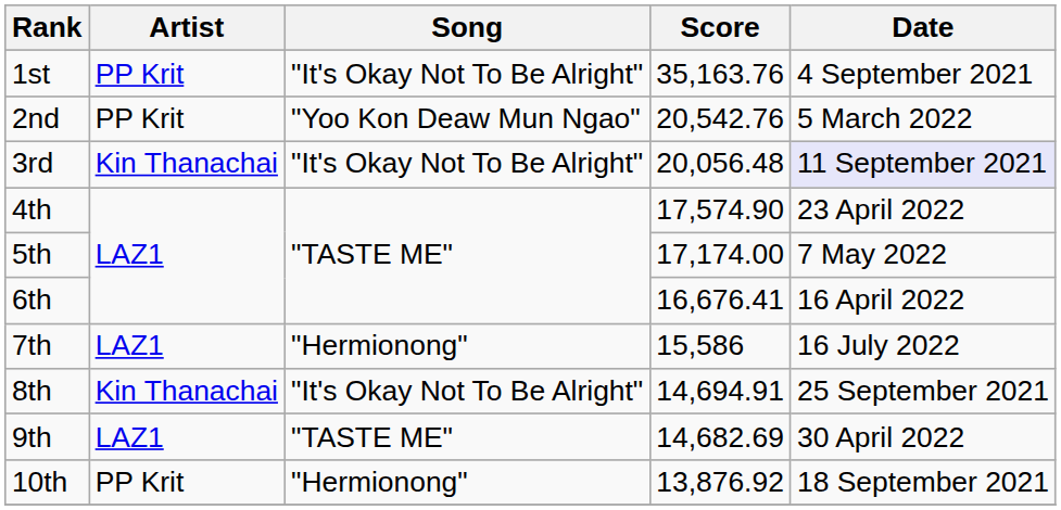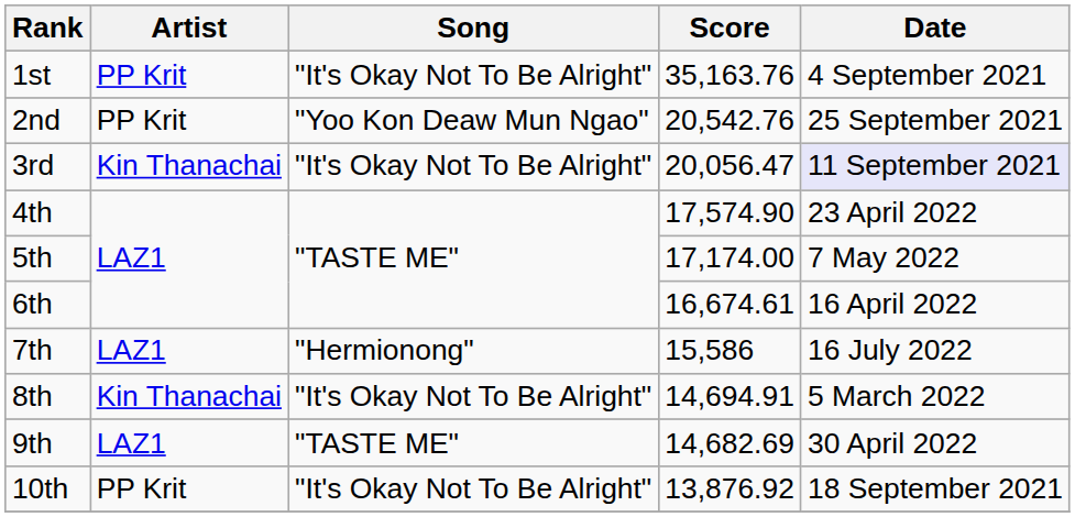 <table class="wikitable">
 <tr>
 <th>Rank</th>
 <th>Artist</th>
 <th>Song</th>
 <th>Score</th>
 <th>Date</th>
 </tr>
 <tr>
 <td>1st</td>
 <td><a href='#'>PP Krit</a></td>
 <td>"It's Okay Not To Be Alright"</td>
 <td>35,163.76</td>
 <td>4 September 2021</td>
 </tr>
 <tr>
 <td>2nd</td>
 <td>PP Krit</td>
 <td>"Yoo Kon Deaw Mun Ngao"</td>
 <td>20,542.76</td>
-<td>5 March 2022</td>
+<td>25 September 2021</td>
 </tr>
 <tr>
 <td>3rd</td>
 <td><a href='#'>Kin Thanachai</a></td>
 <td>"It's Okay Not To Be Alright"</td>
-<td>20,056.48</td>
+<td>20,056.47</td>
 <td style="background: lavender;">11 September 2021</td>
 </tr>
 <tr>
 <td>4th</td>
 <td rowspan="3"><a href='#'>LAZ1</a></td>
 <td rowspan="3">"TASTE ME"</td>
 <td>17,574.90</td>
 <td>23 April 2022</td>
 </tr>
 <tr>
 <td>5th</td>
 <td>17,174.00</td>
 <td>7 May 2022</td>
 </tr>
 <tr>
 <td>6th</td>
-<td>16,676.41</td>
+<td>16,674.61</td>
 <td>16 April 2022</td>
 </tr>
 <tr>
 <td>7th</td>
 <td><a href='#'>LAZ1</a></td>
 <td>"Hermionong"</td>
 <td>15,586</td>
 <td>16 July 2022</td>
 </tr>
 <tr>
 <td>8th</td>
 <td><a href='#'>Kin Thanachai</a></td>
 <td>"It's Okay Not To Be Alright"</td>
 <td>14,694.91</td>
-<td>25 September 2021</td>
+<td>5 March 2022</td>
 </tr>
 <tr>
 <td>9th</td>
 <td><a href='#'>LAZ1</a></td>
 <td>"TASTE ME"</td>
 <td>14,682.69</td>
 <td>30 April 2022</td>
 </tr>
 <tr>
 <td>10th</td>
 <td>PP Krit</td>
-<td>"Hermionong"</td>
+<td>"It's Okay Not To Be Alright"</td>
 <td>13,876.92</td>
 <td>18 September 2021</td>
 </tr>
 <tr>
 </tr>
 </table>
